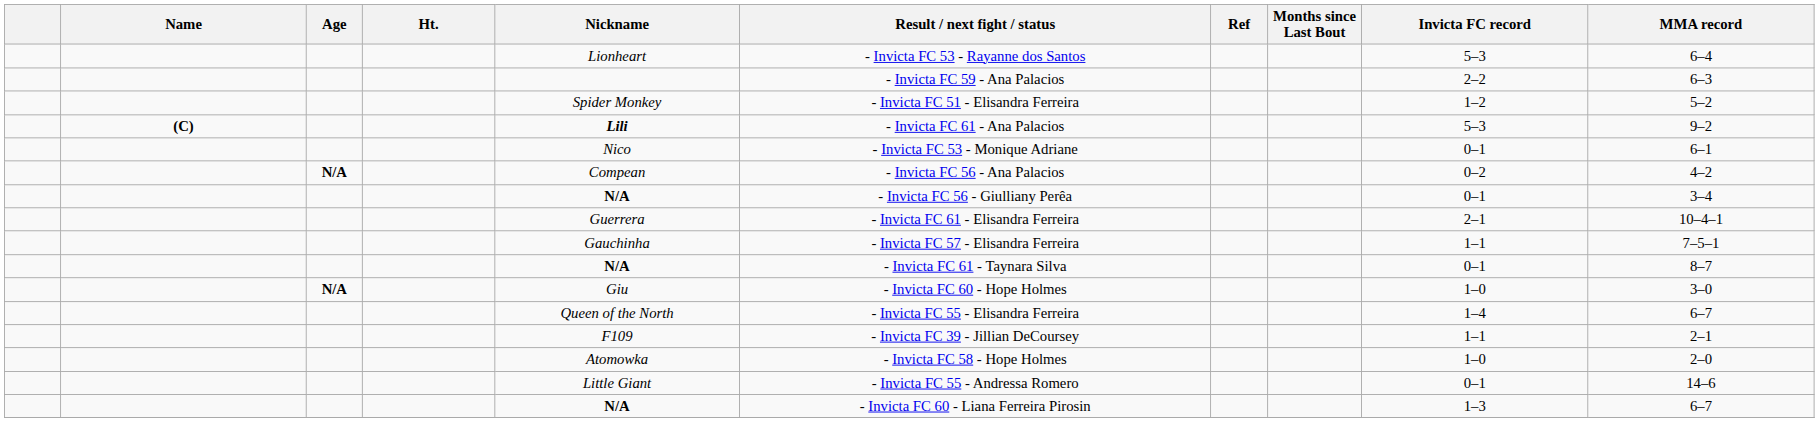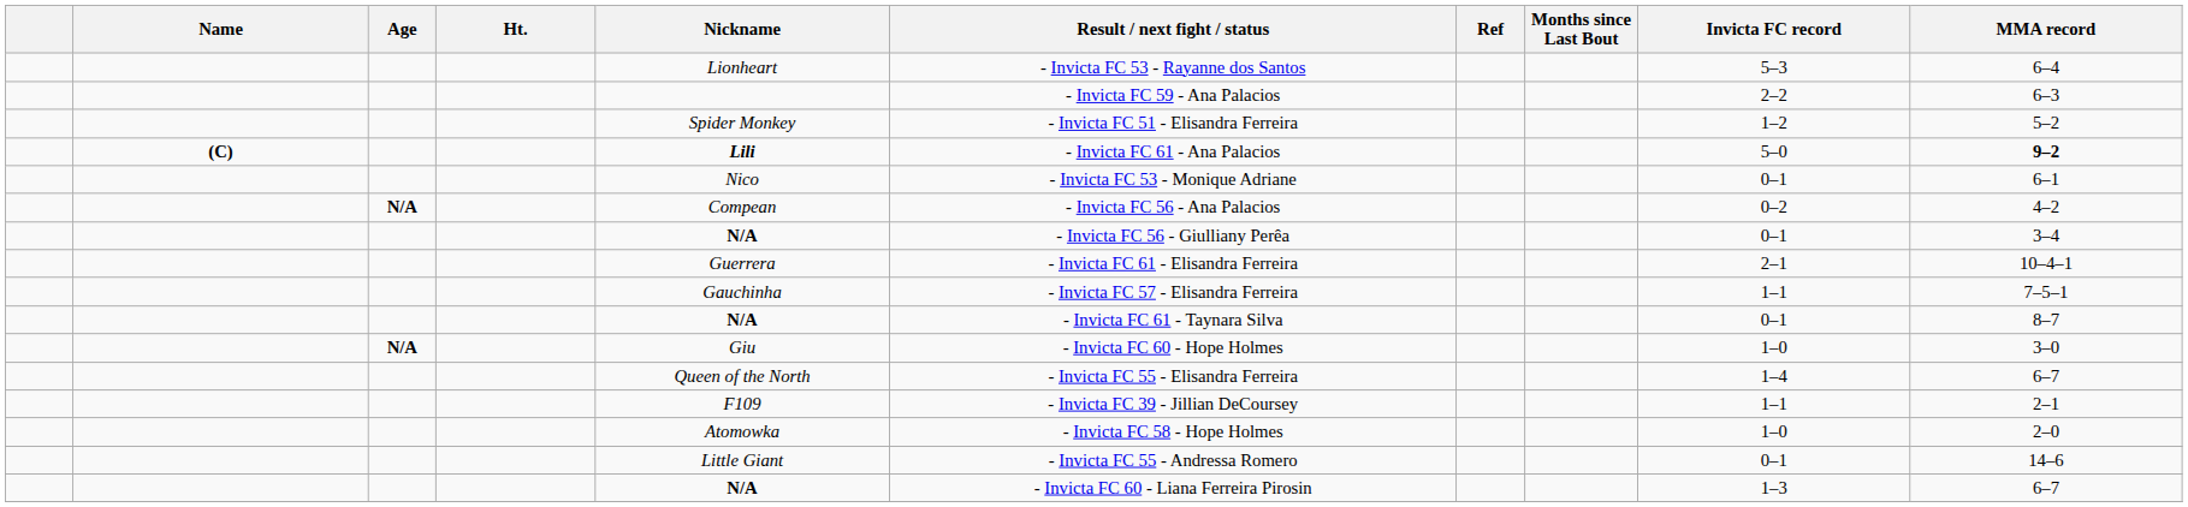 <table class="wikitable sortable" style="text-align:center">
 <tr>
 <th width=3%></th>
 <th width=13%>Name</th>
 <th width=3%>Age</th>
 <th width=7%>Ht.</th>
 <th width=13%>Nickname</th>
 <th width=25%>Result / next fight / status</th>
 <th width=3%>Ref</th>
 <th width=5%>Months since Last Bout</th>
 <th width=12%>Invicta FC record</th>
 <th width=12%>MMA record</th>
 </tr>
 <tr>
 <td></td>
 <td></td>
 <td></td>
 <td></td>
 <td><em>Lionheart</em></td>
 <td> - <a href='#'>Invicta FC 53</a> - <a href='#'>Rayanne dos Santos</a></td>
 <td></td>
 <td></td>
 <td>5–3</td>
 <td>6–4</td>
 </tr>
 <tr>
 <td></td>
 <td></td>
 <td></td>
 <td></td>
 <td></td>
 <td> - <a href='#'>Invicta FC 59</a> - Ana Palacios</td>
 <td></td>
 <td></td>
 <td>2–2</td>
 <td>6–3</td>
 </tr>
 <tr>
 <td></td>
 <td></td>
 <td></td>
 <td></td>
 <td><em>Spider Monkey</em></td>
 <td> - <a href='#'>Invicta FC 51</a> - Elisandra Ferreira</td>
 <td></td>
 <td></td>
 <td>1–2</td>
 <td>5–2</td>
 </tr>
 <tr>
 <td></td>
 <td><strong> (C)</strong></td>
 <td></td>
 <td></td>
 <td><strong><em>Lili</em></strong></td>
 <td> - <a href='#'>Invicta FC 61</a> - Ana Palacios</td>
 <td></td>
 <td></td>
-<td>5–3</td>
-<td>9–2</td>
+<td>5–0</td>
+<td><strong>9–2</strong></td>
 </tr>
 <tr>
 <td></td>
 <td></td>
 <td></td>
 <td></td>
 <td><em>Nico</em></td>
 <td> - <a href='#'>Invicta FC 53</a> - Monique Adriane</td>
 <td></td>
 <td></td>
 <td>0–1</td>
 <td>6–1</td>
 </tr>
 <tr>
 <td></td>
 <td></td>
 <td><strong>N/A</strong></td>
 <td></td>
 <td><em>Compean</em></td>
 <td> - <a href='#'>Invicta FC 56</a> - Ana Palacios</td>
 <td></td>
 <td></td>
 <td>0–2</td>
 <td>4–2</td>
 </tr>
 <tr>
 <td></td>
 <td></td>
 <td></td>
 <td></td>
 <td><strong>N/A</strong></td>
 <td> - <a href='#'>Invicta FC 56</a> - Giulliany Perêa</td>
 <td></td>
 <td></td>
 <td>0–1</td>
 <td>3–4</td>
 </tr>
 <tr>
 <td></td>
 <td></td>
 <td></td>
 <td></td>
 <td><em>Guerrera</em></td>
 <td> - <a href='#'>Invicta FC 61</a> - Elisandra Ferreira</td>
 <td></td>
 <td></td>
 <td>2–1</td>
 <td>10–4–1</td>
 </tr>
 <tr>
 <td></td>
 <td></td>
 <td></td>
 <td></td>
 <td><em>Gauchinha</em></td>
 <td> - <a href='#'>Invicta FC 57</a> - Elisandra Ferreira</td>
 <td></td>
 <td></td>
 <td>1–1</td>
 <td>7–5–1</td>
 </tr>
 <tr>
 <td></td>
 <td></td>
 <td></td>
 <td></td>
 <td><strong>N/A</strong></td>
 <td> - <a href='#'>Invicta FC 61</a> - Taynara Silva</td>
 <td></td>
 <td></td>
 <td>0–1</td>
 <td>8–7</td>
 </tr>
 <tr>
 <td></td>
 <td></td>
 <td><strong>N/A</strong></td>
 <td></td>
 <td><em>Giu</em></td>
 <td> - <a href='#'>Invicta FC 60</a> - Hope Holmes</td>
 <td></td>
 <td></td>
 <td>1–0</td>
 <td>3–0</td>
 </tr>
 <tr>
 <td></td>
 <td></td>
 <td></td>
 <td></td>
 <td><em>Queen of the North</em></td>
 <td> - <a href='#'>Invicta FC 55</a> - Elisandra Ferreira</td>
 <td></td>
 <td></td>
 <td>1–4</td>
 <td>6–7</td>
 </tr>
 <tr>
 <td></td>
 <td></td>
 <td></td>
 <td></td>
 <td><em>F109</em></td>
 <td> - <a href='#'>Invicta FC 39</a> - Jillian DeCoursey</td>
 <td></td>
 <td></td>
 <td>1–1</td>
 <td>2–1</td>
 </tr>
 <tr>
 <td></td>
 <td></td>
 <td></td>
 <td></td>
 <td><em>Atomowka</em></td>
 <td> - <a href='#'>Invicta FC 58</a> - Hope Holmes</td>
 <td></td>
 <td></td>
 <td>1–0</td>
 <td>2–0</td>
 </tr>
 <tr>
 <td></td>
 <td></td>
 <td></td>
 <td></td>
 <td><em>Little Giant</em></td>
 <td> - <a href='#'>Invicta FC 55</a> - Andressa Romero</td>
 <td></td>
 <td></td>
 <td>0–1</td>
 <td>14–6</td>
 </tr>
 <tr>
 <td></td>
 <td></td>
 <td></td>
 <td></td>
 <td><strong>N/A</strong></td>
 <td> - <a href='#'>Invicta FC 60</a> - Liana Ferreira Pirosin</td>
 <td></td>
 <td></td>
 <td>1–3</td>
 <td>6–7</td>
 </tr>
 <tr>
 </tr>
 </table>
